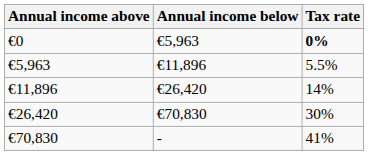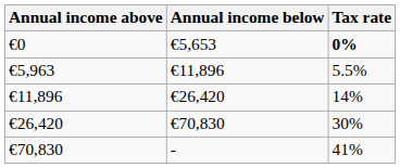 <table class="wikitable">
 <tr>
 <th>Annual income above</th>
 <th>Annual income below</th>
 <th>Tax rate</th>
 </tr>
 <tr>
 <td>€0</td>
-<td>€5,963</td>
+<td>€5,653</td>
 <td><strong>0%</strong></td>
 </tr>
 <tr>
 <td>€5,963</td>
 <td>€11,896</td>
 <td>5.5%</td>
 </tr>
 <tr>
 <td>€11,896</td>
 <td>€26,420</td>
 <td>14%</td>
 </tr>
 <tr>
 <td>€26,420</td>
 <td>€70,830</td>
 <td>30%</td>
 </tr>
 <tr>
 <td>€70,830</td>
 <td>-</td>
 <td>41%</td>
 </tr>
 </table>
